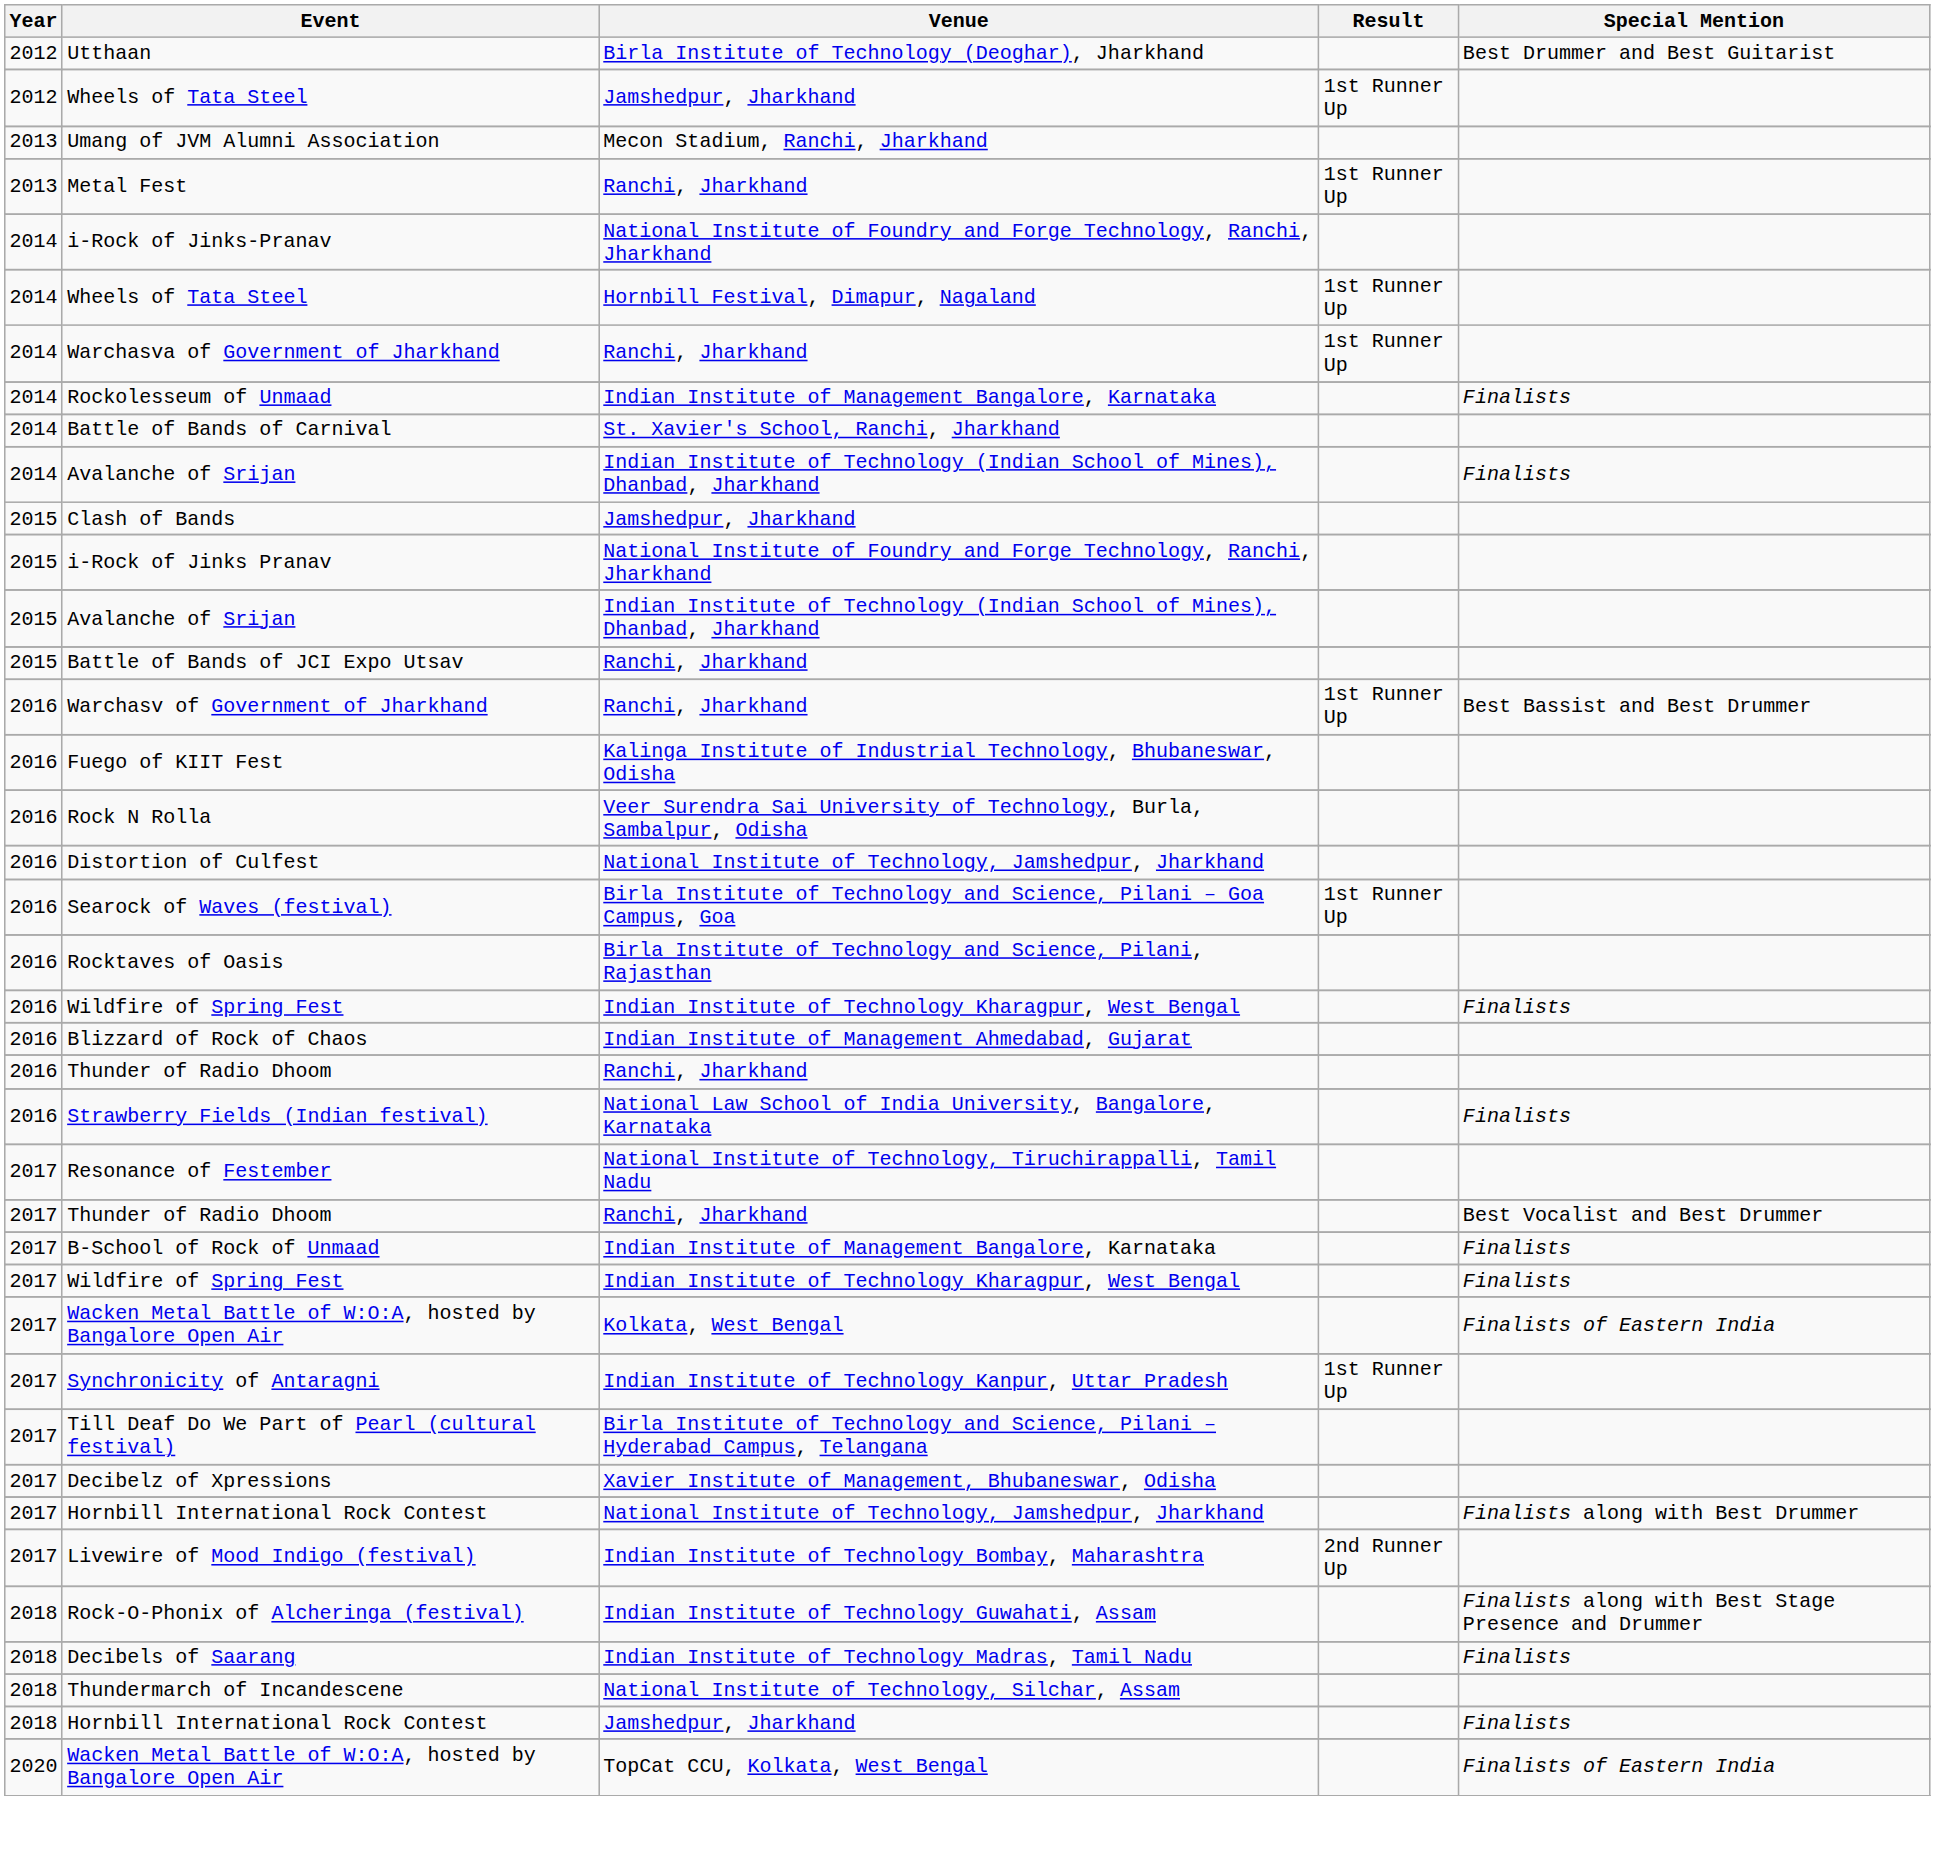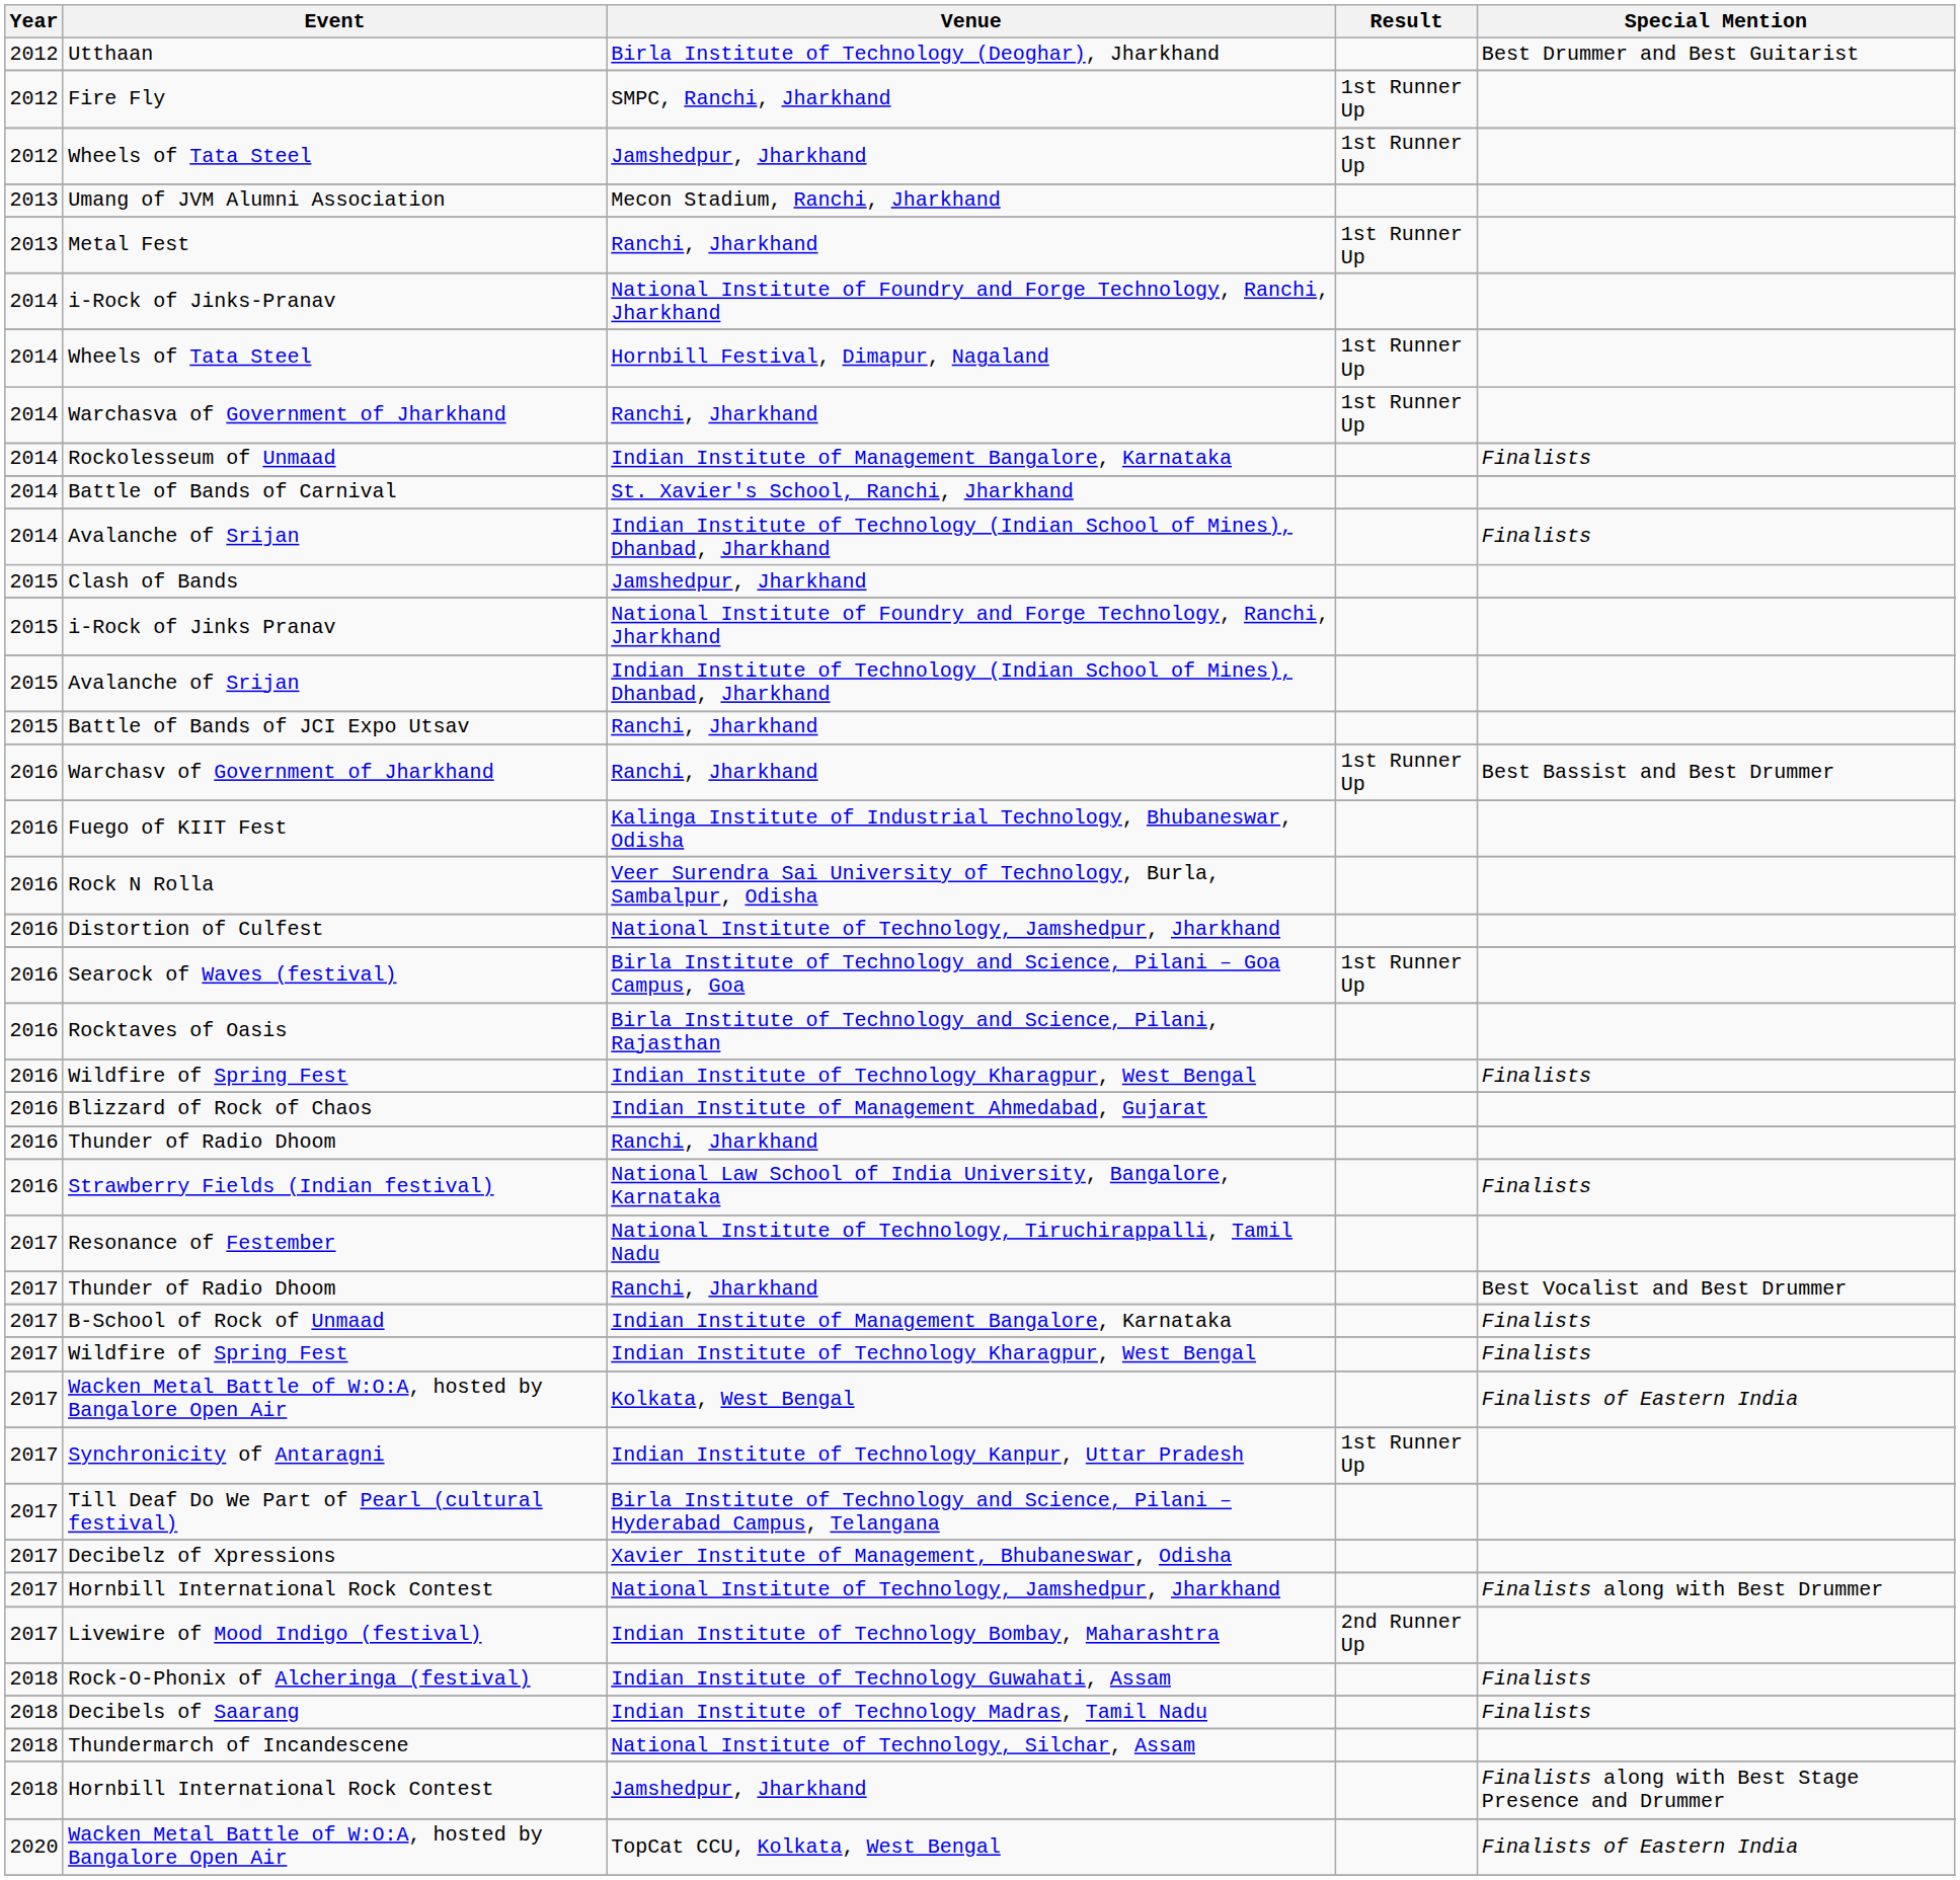 <table class="wikitable sortable">
 <tr>
 <th>Year</th>
 <th>Event</th>
 <th>Venue</th>
 <th>Result</th>
 <th class="unsortable">Special Mention</th>
 </tr>
 <tr>
 <td style="text-align:center;">2012</td>
 <td>Utthaan</td>
 <td><a href='#'>Birla Institute of Technology (Deoghar)</a>, Jharkhand</td>
 <td></td>
 <td>Best Drummer and Best Guitarist</td>
 </tr>
 <tr>
+</tr>
+<tr>
+<td style="text-align:center;">2012</td>
+<td>Fire Fly</td>
+<td>SMPC, <a href='#'>Ranchi</a>, <a href='#'>Jharkhand</a></td>
+<td>1st Runner Up</td>
+<td></td>
 </tr>
 <tr>
 </tr>
 <tr>
 <td style="text-align:center;">2012</td>
 <td>Wheels of <a href='#'>Tata Steel</a></td>
 <td><a href='#'>Jamshedpur</a>, <a href='#'>Jharkhand</a></td>
 <td>1st Runner Up</td>
 <td></td>
 </tr>
 <tr>
 </tr>
 <tr>
 <td style="text-align:center;">2013</td>
 <td>Umang of JVM Alumni Association</td>
 <td>Mecon Stadium, <a href='#'>Ranchi</a>, <a href='#'>Jharkhand</a></td>
 <td></td>
 <td></td>
 </tr>
 <tr>
 </tr>
 <tr>
 <td style="text-align:center;">2013</td>
 <td>Metal Fest</td>
 <td><a href='#'>Ranchi</a>, <a href='#'>Jharkhand</a></td>
 <td>1st Runner Up</td>
 <td></td>
 </tr>
 <tr>
 </tr>
 <tr>
 <td style="text-align:center;">2014</td>
 <td>i-Rock of Jinks-Pranav</td>
 <td><a href='#'>National Institute of Foundry and Forge Technology</a>, <a href='#'>Ranchi</a>, <a href='#'>Jharkhand</a></td>
 <td></td>
 <td></td>
 </tr>
 <tr>
 </tr>
 <tr>
 <td style="text-align:center;">2014</td>
 <td>Wheels of <a href='#'>Tata Steel</a></td>
 <td><a href='#'>Hornbill Festival</a>, <a href='#'>Dimapur</a>, <a href='#'>Nagaland</a></td>
 <td>1st Runner Up</td>
 <td></td>
 </tr>
 <tr>
 <td style="text-align:center;">2014</td>
 <td>Warchasva of <a href='#'>Government of Jharkhand</a></td>
 <td><a href='#'>Ranchi</a>, <a href='#'>Jharkhand</a></td>
 <td>1st Runner Up</td>
 <td></td>
 </tr>
 <tr>
 </tr>
 <tr>
 <td style="text-align:center;">2014</td>
 <td>Rockolesseum of <a href='#'>Unmaad</a></td>
 <td><a href='#'>Indian Institute of Management Bangalore</a>, <a href='#'>Karnataka</a></td>
 <td></td>
 <td><em>Finalists</em></td>
 </tr>
 <tr>
 </tr>
 <tr>
 <td style="text-align:center;">2014</td>
 <td>Battle of Bands of Carnival</td>
 <td><a href='#'>St. Xavier's School, Ranchi</a>, <a href='#'>Jharkhand</a></td>
 <td></td>
 <td></td>
 </tr>
 <tr>
 </tr>
 <tr>
 <td style="text-align:center;">2014</td>
 <td>Avalanche of <a href='#'>Srijan</a></td>
 <td><a href='#'>Indian Institute of Technology (Indian School of Mines), Dhanbad</a>, <a href='#'>Jharkhand</a></td>
 <td></td>
 <td><em>Finalists</em></td>
 </tr>
 <tr>
 <td style="text-align:center;">2015</td>
 <td>Clash of Bands</td>
 <td><a href='#'>Jamshedpur</a>, <a href='#'>Jharkhand</a></td>
 <td></td>
 <td></td>
 </tr>
 <tr>
 </tr>
 <tr>
 <td style="text-align:center;">2015</td>
 <td>i-Rock of Jinks Pranav</td>
 <td><a href='#'>National Institute of Foundry and Forge Technology</a>, <a href='#'>Ranchi</a>, <a href='#'>Jharkhand</a></td>
 <td></td>
 <td></td>
 </tr>
 <tr>
 </tr>
 <tr>
 <td style="text-align:center;">2015</td>
 <td>Avalanche of <a href='#'>Srijan</a></td>
 <td><a href='#'>Indian Institute of Technology (Indian School of Mines), Dhanbad</a>, <a href='#'>Jharkhand</a></td>
 <td></td>
 <td></td>
 </tr>
 <tr>
 </tr>
 <tr>
 <td style="text-align:center;">2015</td>
 <td>Battle of Bands of JCI Expo Utsav</td>
 <td><a href='#'>Ranchi</a>, <a href='#'>Jharkhand</a></td>
 <td></td>
 <td></td>
 </tr>
 <tr>
 </tr>
 <tr>
 <td style="text-align:center;">2016</td>
 <td>Warchasv of <a href='#'>Government of Jharkhand</a></td>
 <td><a href='#'>Ranchi</a>, <a href='#'>Jharkhand</a></td>
 <td>1st Runner Up</td>
 <td>Best Bassist and Best Drummer</td>
 </tr>
 <tr>
 </tr>
 <tr>
 <td style="text-align:center;">2016</td>
 <td>Fuego of KIIT Fest</td>
 <td><a href='#'>Kalinga Institute of Industrial Technology</a>, <a href='#'>Bhubaneswar</a>, <a href='#'>Odisha</a></td>
 <td></td>
 <td></td>
 </tr>
 <tr>
 </tr>
 <tr>
 <td style="text-align:center;">2016</td>
 <td>Rock N Rolla</td>
 <td><a href='#'>Veer Surendra Sai University of Technology</a>, Burla, <a href='#'>Sambalpur</a>, <a href='#'>Odisha</a></td>
 <td></td>
 <td></td>
 </tr>
 <tr>
 </tr>
 <tr>
 <td style="text-align:center;">2016</td>
 <td>Distortion of Culfest</td>
 <td><a href='#'>National Institute of Technology, Jamshedpur</a>, <a href='#'>Jharkhand</a></td>
 <td></td>
 <td></td>
 </tr>
 <tr>
 </tr>
 <tr>
 <td style="text-align:center;">2016</td>
 <td>Searock of <a href='#'>Waves (festival)</a></td>
 <td><a href='#'>Birla Institute of Technology and Science, Pilani – Goa Campus</a>, <a href='#'>Goa</a></td>
 <td>1st Runner Up</td>
 <td></td>
 </tr>
 <tr>
 </tr>
 <tr>
 <td style="text-align:center;">2016</td>
 <td>Rocktaves of Oasis</td>
 <td><a href='#'>Birla Institute of Technology and Science, Pilani</a>, <a href='#'>Rajasthan</a></td>
 <td></td>
 <td></td>
 </tr>
 <tr>
 </tr>
 <tr>
 <td style="text-align:center;">2016</td>
 <td>Wildfire of <a href='#'>Spring Fest</a></td>
 <td><a href='#'>Indian Institute of Technology Kharagpur</a>, <a href='#'>West Bengal</a></td>
 <td></td>
 <td><em>Finalists</em></td>
 </tr>
 <tr>
 </tr>
 <tr>
 <td style="text-align:center;">2016</td>
 <td>Blizzard of Rock of Chaos</td>
 <td><a href='#'>Indian Institute of Management Ahmedabad</a>, <a href='#'>Gujarat</a></td>
 <td></td>
 <td></td>
 </tr>
 <tr>
 </tr>
 <tr>
 <td style="text-align:center;">2016</td>
 <td>Thunder of Radio Dhoom</td>
 <td><a href='#'>Ranchi</a>, <a href='#'>Jharkhand</a></td>
 <td></td>
 <td></td>
 </tr>
 <tr>
 </tr>
 <tr>
 <td style="text-align:center;">2016</td>
 <td><a href='#'>Strawberry Fields (Indian festival)</a></td>
 <td><a href='#'>National Law School of India University</a>, <a href='#'>Bangalore</a>, <a href='#'>Karnataka</a></td>
 <td></td>
 <td><em>Finalists</em></td>
 </tr>
 <tr>
 </tr>
 <tr>
 <td style="text-align:center;">2017</td>
 <td>Resonance of <a href='#'>Festember</a></td>
 <td><a href='#'>National Institute of Technology, Tiruchirappalli</a>, <a href='#'>Tamil Nadu</a></td>
 <td></td>
 <td></td>
 </tr>
 <tr>
 </tr>
 <tr>
 <td style="text-align:center;">2017</td>
 <td>Thunder of Radio Dhoom</td>
 <td><a href='#'>Ranchi</a>, <a href='#'>Jharkhand</a></td>
 <td></td>
 <td>Best Vocalist and Best Drummer</td>
 </tr>
 <tr>
 </tr>
 <tr>
 <td style="text-align:center;">2017</td>
 <td>B-School of Rock of <a href='#'>Unmaad</a></td>
 <td><a href='#'>Indian Institute of Management Bangalore</a>, Karnataka</td>
 <td></td>
 <td><em>Finalists</em></td>
 </tr>
 <tr>
 </tr>
 <tr>
 <td style="text-align:center;">2017</td>
 <td>Wildfire of <a href='#'>Spring Fest</a></td>
 <td><a href='#'>Indian Institute of Technology Kharagpur</a>, <a href='#'>West Bengal</a></td>
 <td></td>
 <td><em>Finalists</em></td>
 </tr>
 <tr>
 </tr>
 <tr>
 <td style="text-align:center;">2017</td>
 <td><a href='#'> Wacken Metal Battle of W:O:A</a>, hosted by <a href='#'>Bangalore Open Air</a></td>
 <td><a href='#'>Kolkata</a>, <a href='#'>West Bengal</a></td>
 <td></td>
 <td><em>Finalists of Eastern India</em></td>
 </tr>
 <tr>
 </tr>
 <tr>
 <td style="text-align:center;">2017</td>
 <td><a href='#'> Synchronicity</a> of <a href='#'>Antaragni</a></td>
 <td><a href='#'>Indian Institute of Technology Kanpur</a>, <a href='#'>Uttar Pradesh</a></td>
 <td>1st Runner Up</td>
 <td></td>
 </tr>
 <tr>
 </tr>
 <tr>
 <td style="text-align:center;">2017</td>
 <td>Till Deaf Do We Part of <a href='#'>Pearl (cultural festival)</a></td>
 <td><a href='#'>Birla Institute of Technology and Science, Pilani – Hyderabad Campus</a>, <a href='#'>Telangana</a></td>
 <td></td>
 <td></td>
 </tr>
 <tr>
 </tr>
 <tr>
 <td style="text-align:center;">2017</td>
 <td>Decibelz of Xpressions</td>
 <td><a href='#'>Xavier Institute of Management, Bhubaneswar</a>, <a href='#'>Odisha</a></td>
 <td></td>
 <td></td>
 </tr>
 <tr>
 </tr>
 <tr>
 <td style="text-align:center;">2017</td>
 <td>Hornbill International Rock Contest</td>
 <td><a href='#'>National Institute of Technology, Jamshedpur</a>, <a href='#'>Jharkhand</a></td>
 <td></td>
 <td><em>Finalists</em> along with Best Drummer</td>
 </tr>
 <tr>
 </tr>
 <tr>
 <td style="text-align:center;">2017</td>
 <td>Livewire of <a href='#'>Mood Indigo (festival)</a></td>
 <td><a href='#'>Indian Institute of Technology Bombay</a>, <a href='#'>Maharashtra</a></td>
 <td>2nd Runner Up</td>
 <td></td>
 </tr>
 <tr>
 </tr>
 <tr>
 <td style="text-align:center;">2018</td>
 <td>Rock-O-Phonix of <a href='#'>Alcheringa (festival)</a></td>
 <td><a href='#'>Indian Institute of Technology Guwahati</a>, <a href='#'>Assam</a></td>
 <td></td>
-<td><em>Finalists</em> along with Best Stage Presence and Drummer</td>
+<td><em>Finalists</em></td>
 </tr>
 <tr>
 </tr>
 <tr>
 <td style="text-align:center;">2018</td>
 <td>Decibels of <a href='#'>Saarang</a></td>
 <td><a href='#'>Indian Institute of Technology Madras</a>, <a href='#'>Tamil Nadu</a></td>
 <td></td>
 <td><em>Finalists</em></td>
 </tr>
 <tr>
 </tr>
 <tr>
 <td style="text-align:center;">2018</td>
 <td>Thundermarch of Incandescene</td>
 <td><a href='#'>National Institute of Technology, Silchar</a>, <a href='#'>Assam</a></td>
 <td></td>
 <td></td>
 </tr>
 <tr>
 </tr>
 <tr>
 <td style="text-align:center;">2018</td>
 <td>Hornbill International Rock Contest</td>
 <td><a href='#'>Jamshedpur</a>, <a href='#'>Jharkhand</a></td>
 <td></td>
-<td><em>Finalists</em></td>
+<td><em>Finalists</em> along with Best Stage Presence and Drummer</td>
 </tr>
 <tr>
 </tr>
 <tr>
 <td style="text-align:center;">2020</td>
 <td><a href='#'> Wacken Metal Battle of W:O:A</a>, hosted by <a href='#'>Bangalore Open Air</a></td>
 <td>TopCat CCU, <a href='#'>Kolkata</a>, <a href='#'>West Bengal</a></td>
 <td></td>
 <td><em>Finalists of Eastern India</em></td>
 </tr>
 <tr>
 </tr>
 </table>
